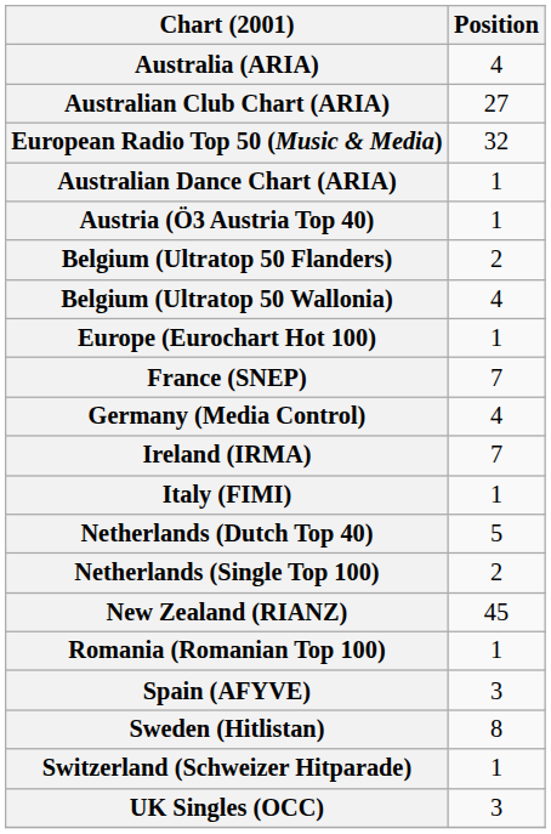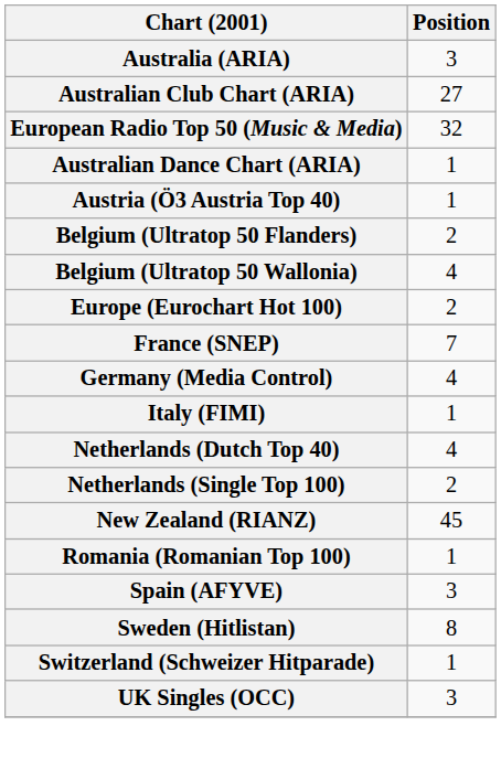 <table class="wikitable sortable plainrowheaders">
 <tr>
 <th>Chart (2001)</th>
 <th>Position</th>
 </tr>
 <tr>
 <th scope="row">Australia (ARIA)</th>
-<td style="text-align:center;">4</td>
+<td style="text-align:center;">3</td>
 </tr>
 <tr>
 <th scope="row">Australian Club Chart (ARIA)</th>
 <td style="text-align:center;">27</td>
 </tr>
 <tr>
 <th scope="row">European Radio Top 50 (<em>Music & Media</em>)</th>
 <td style="text-align:center;">32</td>
 </tr>
 <tr>
 <th scope="row">Australian Dance Chart (ARIA)</th>
 <td style="text-align:center;">1</td>
 </tr>
 <tr>
 <th scope="row">Austria (Ö3 Austria Top 40)</th>
 <td style="text-align:center;">1</td>
 </tr>
 <tr>
 <th scope="row">Belgium (Ultratop 50 Flanders)</th>
 <td style="text-align:center;">2</td>
 </tr>
 <tr>
 <th scope="row">Belgium (Ultratop 50 Wallonia)</th>
 <td style="text-align:center;">4</td>
 </tr>
 <tr>
 <th scope="row">Europe (Eurochart Hot 100)</th>
-<td style="text-align:center;">1</td>
+<td style="text-align:center;">2</td>
 </tr>
 <tr>
 <th scope="row">France (SNEP)</th>
 <td style="text-align:center;">7</td>
 </tr>
 <tr>
 <th scope="row">Germany (Media Control)</th>
 <td style="text-align:center;">4</td>
 </tr>
 <tr>
-<th scope="row">Ireland (IRMA)</th>
-<td style="text-align:center;">7</td>
-</tr>
-<tr>
 <th scope="row">Italy (FIMI)</th>
 <td style="text-align:center;">1</td>
 </tr>
 <tr>
 <th scope="row">Netherlands (Dutch Top 40)</th>
-<td style="text-align:center;">5</td>
+<td style="text-align:center;">4</td>
 </tr>
 <tr>
 <th scope="row">Netherlands (Single Top 100)</th>
 <td style="text-align:center;">2</td>
 </tr>
 <tr>
 <th scope="row">New Zealand (RIANZ)</th>
 <td align="center">45</td>
 </tr>
 <tr>
 <th scope="row">Romania (Romanian Top 100)</th>
 <td style="text-align:center;">1</td>
 </tr>
 <tr>
 <th scope="row">Spain (AFYVE)</th>
 <td style="text-align:center;">3</td>
 </tr>
 <tr>
 <th scope="row">Sweden (Hitlistan)</th>
 <td style="text-align:center;">8</td>
 </tr>
 <tr>
 <th scope="row">Switzerland (Schweizer Hitparade)</th>
 <td style="text-align:center;">1</td>
 </tr>
 <tr>
 <th scope="row">UK Singles (OCC)</th>
 <td style="text-align:center;">3</td>
 </tr>
 <tr>
 </tr>
 </table>
